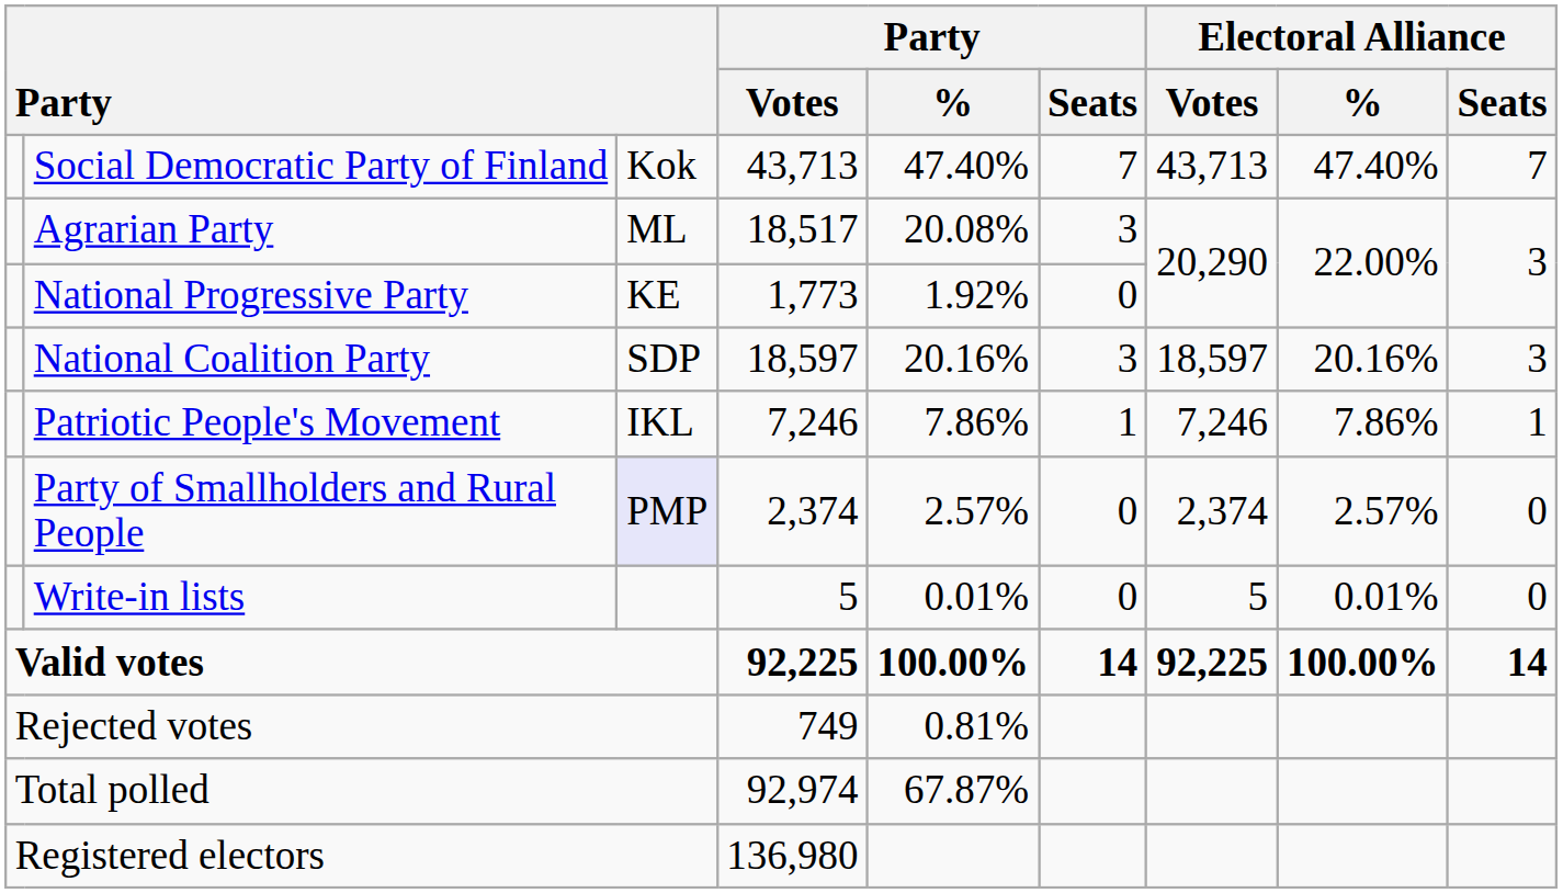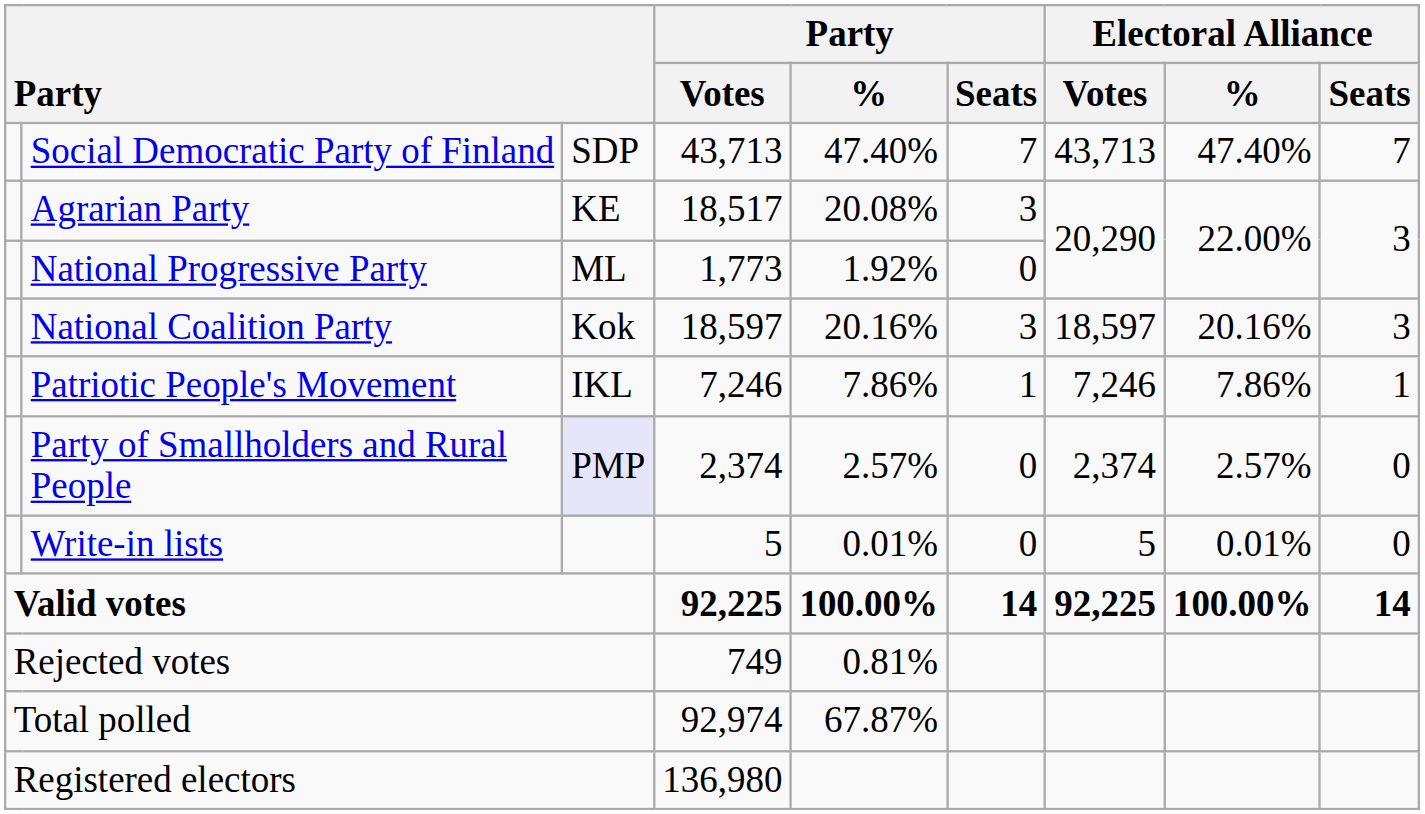 <table class="wikitable" border="1" style="text-align:right;">
 <tr>
 <th style="text-align:left;" valign=bottom rowspan=2 colspan=3>Party</th>
 <th colspan=3>Party</th>
 <th colspan=3>Electoral Alliance</th>
 </tr>
 <tr>
 <th align=center valign=bottom width="50">Votes</th>
 <th align=center valign=bottom width="50">%</th>
 <th align=center valign=bottom width="50">Seats</th>
 <th align=center valign=bottom width="50">Votes</th>
 <th align=center valign=bottom width="50">%</th>
 <th align=center valign=bottom width="50">Seats</th>
 </tr>
 <tr>
 <td></td>
 <td align=left style="white-space: nowrap;"><a href='#'>Social Democratic Party of Finland</a></td>
-<td align=left>Kok</td>
+<td align=left>SDP</td>
 <td>43,713</td>
 <td>47.40%</td>
 <td>7</td>
 <td>43,713</td>
 <td>47.40%</td>
 <td>7</td>
 </tr>
 <tr>
 <td></td>
 <td align=left><a href='#'>Agrarian Party</a></td>
-<td align=left>ML</td>
+<td align=left>KE</td>
 <td>18,517</td>
 <td>20.08%</td>
 <td>3</td>
 <td rowspan=2>20,290</td>
 <td rowspan=2>22.00%</td>
 <td rowspan=2>3</td>
 </tr>
 <tr>
 <td></td>
 <td align=left><a href='#'>National Progressive Party</a></td>
-<td align=left>KE</td>
+<td align=left>ML</td>
 <td>1,773</td>
 <td>1.92%</td>
 <td>0</td>
 </tr>
 <tr>
 <td></td>
 <td align=left><a href='#'>National Coalition Party</a></td>
-<td align=left>SDP</td>
+<td align=left>Kok</td>
 <td>18,597</td>
 <td>20.16%</td>
 <td>3</td>
 <td>18,597</td>
 <td>20.16%</td>
 <td>3</td>
 </tr>
 <tr>
 <td></td>
 <td align=left><a href='#'>Patriotic People's Movement</a></td>
 <td align=left>IKL</td>
 <td>7,246</td>
 <td>7.86%</td>
 <td>1</td>
 <td>7,246</td>
 <td>7.86%</td>
 <td>1</td>
 </tr>
 <tr>
 <td></td>
 <td align=left><a href='#'>Party of Smallholders and Rural People</a></td>
 <td align=left style="background: lavender;">PMP</td>
 <td>2,374</td>
 <td>2.57%</td>
 <td>0</td>
 <td>2,374</td>
 <td>2.57%</td>
 <td>0</td>
 </tr>
 <tr>
 <td></td>
 <td align=left><a href='#'>Write-in lists</a></td>
 <td align=left></td>
 <td>5</td>
 <td>0.01%</td>
 <td>0</td>
 <td>5</td>
 <td>0.01%</td>
 <td>0</td>
 </tr>
 <tr style="font-weight:bold">
 <td align=left colspan=3>Valid votes</td>
 <td>92,225</td>
 <td>100.00%</td>
 <td>14</td>
 <td>92,225</td>
 <td>100.00%</td>
 <td>14</td>
 </tr>
 <tr>
 <td align=left colspan=3>Rejected votes</td>
 <td>749</td>
 <td>0.81%</td>
 <td></td>
 <td></td>
 <td></td>
 <td></td>
 </tr>
 <tr>
 <td align=left colspan=3>Total polled</td>
 <td>92,974</td>
 <td>67.87%</td>
 <td></td>
 <td></td>
 <td></td>
 <td></td>
 </tr>
 <tr>
 <td align=left colspan=3>Registered electors</td>
 <td>136,980</td>
 <td></td>
 <td></td>
 <td></td>
 <td></td>
 <td></td>
 </tr>
 </table>
